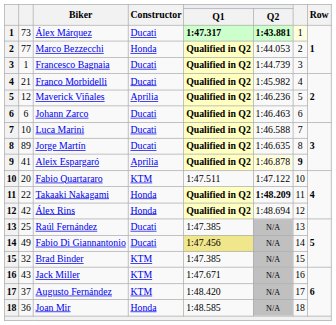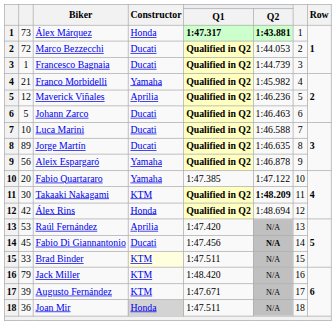 <table class="wikitable sortable" style="font-size: 85%;">
 <tr>
 <th rowspan="2"></th>
 <th rowspan="2"></th>
 <th rowspan="2">Biker</th>
 <th rowspan="2">Constructor</th>
 <th colspan="2" style="background:#eaecf0; text-align:center;"></th>
 <th rowspan="2"></th>
 <th rowspan="2">Row</th>
 </tr>
 <tr>
 <th scope="col">Q1</th>
 <th scope="col">Q2</th>
 </tr>
 <tr>
 <th scope="row">1</th>
 <td align="center">73</td>
 <td> <a href='#'>Álex Márquez</a></td>
-<td><a href='#'>Ducati</a></td>
+<td><a href='#'>Honda</a></td>
 <td style="background:#ccffcc;"><strong>1:47.317</strong></td>
 <td style="background:#ccffcc;"><strong>1:43.881</strong></td>
-<td align="center" style="background: lightyellow;">1</td>
+<td align="center">1</td>
 <td rowspan="3"><strong>1</strong></td>
 </tr>
 <tr>
 <th scope="row">2</th>
-<td align="center">77</td>
+<td align="center">72</td>
 <td> <a href='#'>Marco Bezzecchi</a></td>
-<td><a href='#'>Honda</a></td>
+<td><a href='#'>Ducati</a></td>
 <td style="background:#ffffbf;"><strong>Qualified in Q2</strong></td>
 <td>1:44.053</td>
 <td align="center">2</td>
 </tr>
 <tr>
 <th scope="row">3</th>
 <td align="center">1</td>
 <td> <a href='#'>Francesco Bagnaia</a></td>
 <td><a href='#'>Ducati</a></td>
 <td style="background:#ffffbf;"><strong>Qualified in Q2</strong></td>
 <td>1:44.739</td>
 <td align="center">3</td>
 </tr>
 <tr>
 <th scope="row">4</th>
 <td align="center">21</td>
 <td> <a href='#'>Franco Morbidelli</a></td>
-<td><a href='#'>Ducati</a></td>
+<td><a href='#'>Yamaha</a></td>
 <td style="background:#ffffbf;"><strong>Qualified in Q2</strong></td>
 <td>1:45.982</td>
 <td align="center">4</td>
 <td rowspan="3"><strong>2</strong></td>
 </tr>
 <tr>
 <th scope="row">5</th>
 <td align="center">12</td>
 <td> <a href='#'>Maverick Viñales</a></td>
 <td><a href='#'>Aprilia</a></td>
 <td style="background:#ffffbf;"><strong>Qualified in Q2</strong></td>
 <td>1:46.236</td>
 <td align="center">5</td>
 </tr>
 <tr>
 <th scope="row">6</th>
-<td align="center">6</td>
+<td align="center">5</td>
 <td> <a href='#'>Johann Zarco</a></td>
 <td><a href='#'>Ducati</a></td>
 <td style="background:#ffffbf;"><strong>Qualified in Q2</strong></td>
 <td>1:46.463</td>
 <td align="center">6</td>
 </tr>
 <tr>
 <th scope="row">7</th>
 <td align="center">10</td>
 <td> <a href='#'>Luca Marini</a></td>
 <td><a href='#'>Ducati</a></td>
 <td style="background:#ffffbf;"><strong>Qualified in Q2</strong></td>
 <td>1:46.588</td>
 <td align="center">7</td>
 <td rowspan="3"><strong>3</strong></td>
 </tr>
 <tr>
 <th scope="row">8</th>
 <td align="center">89</td>
 <td> <a href='#'>Jorge Martín</a></td>
 <td><a href='#'>Ducati</a></td>
 <td style="background:#ffffbf;"><strong>Qualified in Q2</strong></td>
 <td>1:46.635</td>
 <td align="center">8</td>
 </tr>
 <tr>
 <th scope="row">9</th>
-<td align="center">41</td>
+<td align="center">56</td>
 <td> <a href='#'>Aleix Espargaró</a></td>
-<td><a href='#'>Aprilia</a></td>
+<td><a href='#'>Yamaha</a></td>
 <td style="background:#ffffbf;"><strong>Qualified in Q2</strong></td>
-<td style="background: lightyellow;">1:46.878</td>
-<td align="center"><strong>9</strong></td>
+<td>1:46.878</td>
+<td align="center">9</td>
 </tr>
 <tr>
 <th scope="row">10</th>
 <td align="center">20</td>
 <td> <a href='#'>Fabio Quartararo</a></td>
-<td><a href='#'>KTM</a></td>
-<td>1:47.511</td>
+<td><a href='#'>Yamaha</a></td>
+<td>1:47.385</td>
 <td>1:47.122</td>
 <td align="center">10</td>
 <td rowspan="3"><strong>4</strong></td>
 </tr>
 <tr>
 <th scope="row">11</th>
-<td align="center">22</td>
+<td align="center">30</td>
 <td> <a href='#'>Takaaki Nakagami</a></td>
-<td><a href='#'>Honda</a></td>
+<td><a href='#'>KTM</a></td>
 <td style="background:#ffffbf;"><strong>Qualified in Q2</strong></td>
 <td><strong>1:48.209</strong></td>
 <td align="center">11</td>
 </tr>
 <tr>
 <th scope="row">12</th>
 <td align="center">42</td>
 <td> <a href='#'>Álex Rins</a></td>
 <td><a href='#'>Honda</a></td>
 <td style="background:#ffffbf;"><strong>Qualified in Q2</strong></td>
 <td>1:48.694</td>
 <td align="center">12</td>
 </tr>
 <tr>
 <th scope="row">13</th>
-<td align="center">25</td>
+<td align="center">53</td>
 <td> <a href='#'>Raúl Fernández</a></td>
-<td><a href='#'>Ducati</a></td>
-<td>1:47.385</td>
+<td><a href='#'>Aprilia</a></td>
+<td>1:47.420</td>
 <td style="background: silver" align="center" data-sort-value="19"><small>N/A</small></td>
 <td align="center">13</td>
 <td rowspan="3"><strong>5</strong></td>
 </tr>
 <tr>
 <th scope="row">14</th>
-<td align="center">49</td>
+<td align="center">45</td>
 <td> <a href='#'>Fabio Di Giannantonio</a></td>
 <td><a href='#'>Ducati</a></td>
-<td style="background: khaki;">1:47.456</td>
-<td style="background: silver" align="center" data-sort-value="19"><small>N/A</small></td>
+<td>1:47.456</td>
+<td style="background: silver" align="center" data-sort-value="19"><strong><small>N/A</small></strong></td>
 <td align="center">14</td>
 </tr>
 <tr>
 <th scope="row">15</th>
-<td align="center">32</td>
+<td align="center">33</td>
 <td> <a href='#'>Brad Binder</a></td>
-<td><a href='#'>KTM</a></td>
-<td>1:47.385</td>
+<td style="background: lightyellow;"><a href='#'>KTM</a></td>
+<td>1:47.511</td>
 <td style="background: silver" align="center" data-sort-value="19"><small>N/A</small></td>
 <td align="center">15</td>
 </tr>
 <tr>
 <th scope="row">16</th>
-<td align="center">43</td>
+<td align="center">79</td>
 <td> <a href='#'>Jack Miller</a></td>
 <td><a href='#'>KTM</a></td>
-<td>1:47.671</td>
+<td>1:48.420</td>
 <td style="background: silver" align="center" data-sort-value="19"><small>N/A</small></td>
 <td align="center">16</td>
 <td rowspan="3"><strong>6</strong></td>
 </tr>
 <tr>
 <th scope="row">17</th>
-<td align="center">37</td>
+<td align="center">39</td>
 <td> <a href='#'>Augusto Fernández</a></td>
 <td><a href='#'>KTM</a></td>
-<td>1:48.420</td>
+<td>1:47.671</td>
 <td style="background: silver" align="center" data-sort-value="19"><small>N/A</small></td>
 <td align="center">17</td>
 </tr>
 <tr>
 <th scope="row">18</th>
 <td align="center">36</td>
 <td> <a href='#'>Joan Mir</a></td>
-<td><a href='#'>Honda</a></td>
-<td>1:48.585</td>
+<td style="background: lightgrey;"><a href='#'>Honda</a></td>
+<td>1:47.511</td>
 <td style="background: silver" align="center" data-sort-value="19"><small>N/A</small></td>
 <td align="center">18</td>
 </tr>
 <tr>
 <th colspan="8"></th>
 </tr>
 </table>
